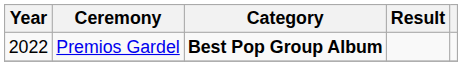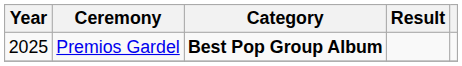 <table class="wikitable sortable plainrowheaders">
 <tr>
 <th scope="col">Year</th>
 <th scope="col">Ceremony</th>
 <th scope="col">Category</th>
 <th scope="col">Result</th>
 <th scope="col" class="unsortable"></th>
 </tr>
 <tr>
-<td align="center">2022</td>
+<td align="center">2025</td>
 <td><a href='#'>Premios Gardel</a></td>
 <td><strong>Best Pop Group Album</strong></td>
 <td></td>
 <td align="center"></td>
 </tr>
 <tr>
 </tr>
 </table>
